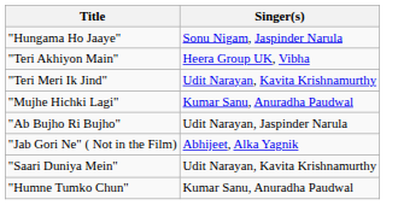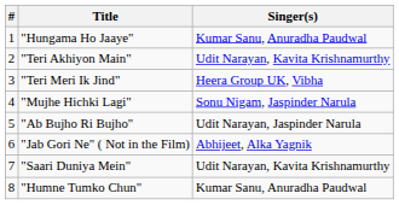 <table class="wikitable" style="font-size:95%;">
 <tr>
+<th>#</th>
 <th>Title</th>
 <th>Singer(s)</th>
 </tr>
 <tr>
+<td>1</td>
 <td>"Hungama Ho Jaaye"</td>
+<td><a href='#'>Kumar Sanu</a>, <a href='#'>Anuradha Paudwal</a></td>
+</tr>
+<tr>
+<td>2</td>
+<td>"Teri Akhiyon Main"</td>
+<td><a href='#'>Udit Narayan</a>, <a href='#'>Kavita Krishnamurthy</a></td>
+</tr>
+<tr>
+<td>3</td>
+<td>"Teri Meri Ik Jind"</td>
+<td><a href='#'>Heera Group UK</a>, <a href='#'>Vibha</a></td>
+</tr>
+<tr>
+<td>4</td>
+<td>"Mujhe Hichki Lagi"</td>
 <td><a href='#'>Sonu Nigam</a>, <a href='#'>Jaspinder Narula</a></td>
 </tr>
 <tr>
-<td>"Teri Akhiyon Main"</td>
-<td><a href='#'>Heera Group UK</a>, <a href='#'>Vibha</a></td>
-</tr>
-<tr>
-<td>"Teri Meri Ik Jind"</td>
-<td><a href='#'>Udit Narayan</a>, <a href='#'>Kavita Krishnamurthy</a></td>
-</tr>
-<tr>
-<td>"Mujhe Hichki Lagi"</td>
-<td><a href='#'>Kumar Sanu</a>, <a href='#'>Anuradha Paudwal</a></td>
-</tr>
-<tr>
+<td>5</td>
 <td>"Ab Bujho Ri Bujho"</td>
 <td>Udit Narayan, Jaspinder Narula</td>
 </tr>
 <tr>
+<td>6</td>
 <td>"Jab Gori Ne" ( Not in the Film)</td>
 <td><a href='#'>Abhijeet</a>, <a href='#'>Alka Yagnik</a></td>
 </tr>
 <tr>
+<td>7</td>
 <td>"Saari Duniya Mein"</td>
 <td>Udit Narayan, Kavita Krishnamurthy</td>
 </tr>
 <tr>
+<td>8</td>
 <td>"Humne Tumko Chun"</td>
 <td>Kumar Sanu, Anuradha Paudwal</td>
 </tr>
 </table>
